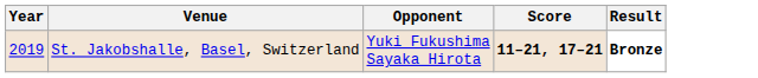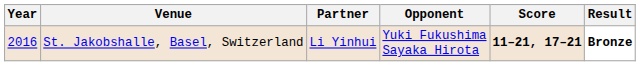 <table class="sortable wikitable" style="font-size: 90%;">
 <tr>
 <th>Year</th>
 <th>Venue</th>
+<th>Partner</th>
 <th>Opponent</th>
 <th>Score</th>
 <th>Result</th>
 </tr>
 <tr style="background:#F3E6D7">
-<td align="center"><a href='#'>2019</a></td>
+<td align="center"><a href='#'>2016</a></td>
 <td align="left"><a href='#'>St. Jakobshalle</a>, <a href='#'>Basel</a>, Switzerland</td>
+<td align="left"> <a href='#'>Li Yinhui</a></td>
 <td align="left"> <a href='#'>Yuki Fukushima</a><br> <a href='#'>Sayaka Hirota</a></td>
 <td align="left"><strong>11–21, 17–21</strong></td>
 <td style="text-align:left; background:white"> <strong>Bronze</strong></td>
 </tr>
 </table>
